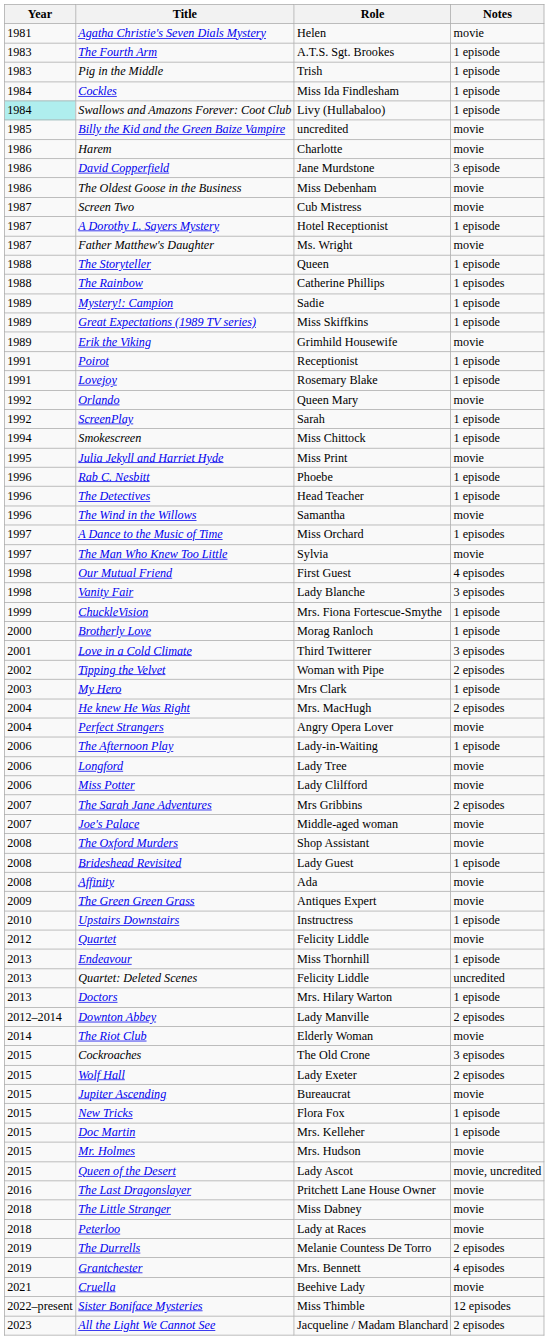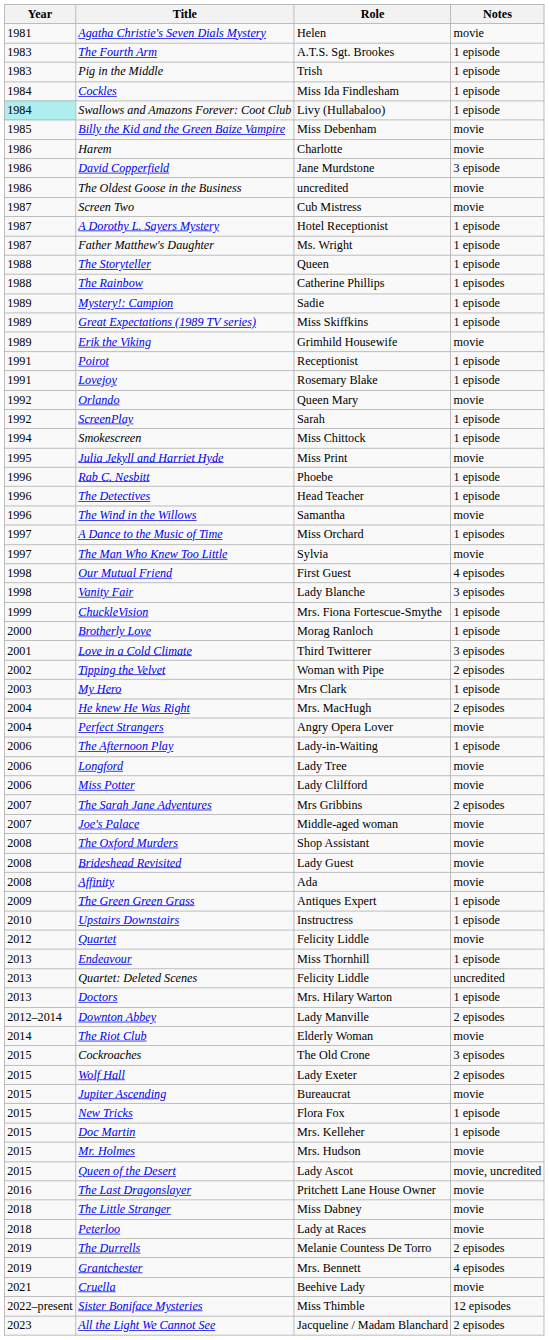 <table class="wikitable">
 <tr>
 <th>Year</th>
 <th>Title</th>
 <th>Role</th>
 <th>Notes</th>
 </tr>
 <tr>
 <td>1981</td>
 <td><a href='#'><em>Agatha Christie's Seven Dials Mystery</em></a></td>
 <td>Helen</td>
 <td>movie</td>
 </tr>
 <tr>
 <td>1983</td>
 <td><a href='#'><em>The Fourth Arm</em></a></td>
 <td>A.T.S. Sgt. Brookes</td>
 <td>1 episode</td>
 </tr>
 <tr>
 <td>1983</td>
 <td><em>Pig in the Middle</em></td>
 <td>Trish</td>
 <td>1 episode</td>
 </tr>
 <tr>
 <td>1984</td>
 <td><a href='#'><em>Cockles</em></a></td>
 <td>Miss Ida Findlesham</td>
 <td>1 episode</td>
 </tr>
 <tr>
 <td style="background: paleturquoise;">1984</td>
 <td><em>Swallows and Amazons Forever: Coot Club</em></td>
 <td>Livy (Hullabaloo)</td>
 <td>1 episode</td>
 </tr>
 <tr>
 <td>1985</td>
 <td><em><a href='#'>Billy the Kid and the Green Baize Vampire</a></em></td>
-<td>uncredited</td>
+<td>Miss Debenham</td>
 <td>movie</td>
 </tr>
 <tr>
 <td>1986</td>
 <td><em>Harem</em></td>
 <td>Charlotte</td>
 <td>movie</td>
 </tr>
 <tr>
 <td>1986</td>
 <td><a href='#'><em>David Copperfield</em></a></td>
 <td>Jane Murdstone</td>
 <td>3 episode</td>
 </tr>
 <tr>
 <td>1986</td>
 <td><em>The Oldest Goose in the Business</em></td>
-<td>Miss Debenham</td>
+<td>uncredited</td>
 <td>movie</td>
 </tr>
 <tr>
 <td>1987</td>
 <td><em>Screen Two</em></td>
 <td>Cub Mistress</td>
 <td>movie</td>
 </tr>
 <tr>
 <td>1987</td>
 <td><em><a href='#'>A Dorothy L. Sayers Mystery</a></em></td>
 <td>Hotel Receptionist</td>
 <td>1 episode</td>
 </tr>
 <tr>
 <td>1987</td>
 <td><em>Father Matthew's Daughter</em></td>
 <td>Ms. Wright</td>
-<td>movie</td>
+<td>1 episode</td>
 </tr>
 <tr>
 <td>1988</td>
 <td><a href='#'><em>The Storyteller</em></a></td>
 <td>Queen</td>
 <td>1 episode</td>
 </tr>
 <tr>
 <td>1988</td>
 <td><em><a href='#'>The Rainbow</a></em></td>
 <td>Catherine Phillips</td>
 <td>1 episodes</td>
 </tr>
 <tr>
 <td>1989</td>
 <td><em><a href='#'>Mystery!: Campion</a></em></td>
 <td>Sadie</td>
 <td>1 episode</td>
 </tr>
 <tr>
 <td>1989</td>
 <td><em><a href='#'>Great Expectations (1989 TV series)</a></em></td>
 <td>Miss Skiffkins</td>
 <td>1 episode</td>
 </tr>
 <tr>
 <td>1989</td>
 <td><em><a href='#'>Erik the Viking</a></em></td>
 <td>Grimhild Housewife</td>
 <td>movie</td>
 </tr>
 <tr>
 <td>1991</td>
 <td><a href='#'><em>Poirot</em></a></td>
 <td>Receptionist</td>
 <td>1 episode</td>
 </tr>
 <tr>
 <td>1991</td>
 <td><em><a href='#'>Lovejoy</a></em></td>
 <td>Rosemary Blake</td>
 <td>1 episode</td>
 </tr>
 <tr>
 <td>1992</td>
 <td><a href='#'><em>Orlando</em></a></td>
 <td>Queen Mary</td>
 <td>movie</td>
 </tr>
 <tr>
 <td>1992</td>
 <td><em><a href='#'>ScreenPlay</a></em></td>
 <td>Sarah</td>
 <td>1 episode</td>
 </tr>
 <tr>
 <td>1994</td>
 <td><em>Smokescreen</em></td>
 <td>Miss Chittock</td>
 <td>1 episode</td>
 </tr>
 <tr>
 <td>1995</td>
 <td><em><a href='#'>Julia Jekyll and Harriet Hyde</a></em></td>
 <td>Miss Print</td>
 <td>movie</td>
 </tr>
 <tr>
 <td>1996</td>
 <td><em><a href='#'>Rab C. Nesbitt</a></em></td>
 <td>Phoebe</td>
 <td>1 episode</td>
 </tr>
 <tr>
 <td>1996</td>
 <td><a href='#'><em>The Detectives</em></a></td>
 <td>Head Teacher</td>
 <td>1 episode</td>
 </tr>
 <tr>
 <td>1996</td>
 <td><a href='#'><em>The Wind in the Willows</em></a></td>
 <td>Samantha</td>
 <td>movie</td>
 </tr>
 <tr>
 <td>1997</td>
 <td><a href='#'><em>A Dance to the Music of Time</em></a></td>
 <td>Miss Orchard</td>
 <td>1 episodes</td>
 </tr>
 <tr>
 <td>1997</td>
 <td><em><a href='#'>The Man Who Knew Too Little</a></em></td>
 <td>Sylvia</td>
 <td>movie</td>
 </tr>
 <tr>
 <td>1998</td>
 <td><a href='#'><em>Our Mutual Friend</em></a></td>
 <td>First Guest</td>
 <td>4 episodes</td>
 </tr>
 <tr>
 <td>1998</td>
 <td><a href='#'><em>Vanity Fair</em></a></td>
 <td>Lady Blanche</td>
 <td>3 episodes</td>
 </tr>
 <tr>
 <td>1999</td>
 <td><em><a href='#'>ChuckleVision</a></em></td>
 <td>Mrs. Fiona Fortescue-Smythe</td>
 <td>1 episode</td>
 </tr>
 <tr>
 <td>2000</td>
 <td><a href='#'><em>Brotherly Love</em></a></td>
 <td>Morag Ranloch</td>
 <td>1 episode</td>
 </tr>
 <tr>
 <td>2001</td>
 <td><a href='#'><em>Love in a Cold Climate</em></a></td>
 <td>Third Twitterer</td>
 <td>3 episodes</td>
 </tr>
 <tr>
 <td>2002</td>
 <td><a href='#'><em>Tipping the Velvet</em></a></td>
 <td>Woman with Pipe</td>
 <td>2 episodes</td>
 </tr>
 <tr>
 <td>2003</td>
 <td><a href='#'><em>My Hero</em></a></td>
 <td>Mrs Clark</td>
 <td>1 episode</td>
 </tr>
 <tr>
 <td>2004</td>
 <td><a href='#'><em>He knew He Was Right</em></a></td>
 <td>Mrs. MacHugh</td>
 <td>2 episodes</td>
 </tr>
 <tr>
 <td>2004</td>
 <td><a href='#'><em>Perfect Strangers</em></a></td>
 <td>Angry Opera Lover</td>
 <td>movie</td>
 </tr>
 <tr>
 <td>2006</td>
 <td><em><a href='#'>The Afternoon Play</a></em></td>
 <td>Lady-in-Waiting</td>
 <td>1 episode</td>
 </tr>
 <tr>
 <td>2006</td>
 <td><a href='#'><em>Longford</em></a></td>
 <td>Lady Tree</td>
 <td>movie</td>
 </tr>
 <tr>
 <td>2006</td>
 <td><em><a href='#'>Miss Potter</a></em></td>
 <td>Lady Clilfford</td>
 <td>movie</td>
 </tr>
 <tr>
 <td>2007</td>
 <td><em><a href='#'>The Sarah Jane Adventures</a></em></td>
 <td>Mrs Gribbins</td>
 <td>2 episodes</td>
 </tr>
 <tr>
 <td>2007</td>
 <td><em><a href='#'>Joe's Palace</a></em></td>
 <td>Middle-aged woman</td>
 <td>movie</td>
 </tr>
 <tr>
 <td>2008</td>
 <td><a href='#'><em>The Oxford Murders</em></a></td>
 <td>Shop Assistant</td>
 <td>movie</td>
 </tr>
 <tr>
 <td>2008</td>
 <td><a href='#'><em>Brideshead Revisited</em></a></td>
 <td>Lady Guest</td>
-<td>1 episode</td>
+<td>movie</td>
 </tr>
 <tr>
 <td>2008</td>
 <td><a href='#'><em>Affinity</em></a></td>
 <td>Ada</td>
 <td>movie</td>
 </tr>
 <tr>
 <td>2009</td>
 <td><em><a href='#'>The Green Green Grass</a></em></td>
 <td>Antiques Expert</td>
-<td>movie</td>
+<td>1 episode</td>
 </tr>
 <tr>
 <td>2010</td>
 <td><a href='#'><em>Upstairs Downstairs</em></a></td>
 <td>Instructress</td>
 <td>1 episode</td>
 </tr>
 <tr>
 <td>2012</td>
 <td><a href='#'><em>Quartet</em></a></td>
 <td>Felicity Liddle</td>
 <td>movie</td>
 </tr>
 <tr>
 <td>2013</td>
 <td><a href='#'><em>Endeavour</em></a></td>
 <td>Miss Thornhill</td>
 <td>1 episode</td>
 </tr>
 <tr>
 <td>2013</td>
 <td><em>Quartet: Deleted Scenes</em></td>
 <td>Felicity Liddle</td>
 <td>uncredited</td>
 </tr>
 <tr>
 <td>2013</td>
 <td><a href='#'><em>Doctors</em></a></td>
 <td>Mrs. Hilary Warton</td>
 <td>1 episode</td>
 </tr>
 <tr>
 <td>2012–2014</td>
 <td><em><a href='#'>Downton Abbey</a></em></td>
 <td>Lady Manville</td>
 <td>2 episodes</td>
 </tr>
 <tr>
 <td>2014</td>
 <td><em><a href='#'>The Riot Club</a></em></td>
 <td>Elderly Woman</td>
 <td>movie</td>
 </tr>
 <tr>
 <td>2015</td>
 <td><em>Cockroaches</em></td>
 <td>The Old Crone</td>
 <td>3 episodes</td>
 </tr>
 <tr>
 <td>2015</td>
 <td><a href='#'><em>Wolf Hall</em></a></td>
 <td>Lady Exeter</td>
 <td>2 episodes</td>
 </tr>
 <tr>
 <td>2015</td>
 <td><em><a href='#'>Jupiter Ascending</a></em></td>
 <td>Bureaucrat</td>
 <td>movie</td>
 </tr>
 <tr>
 <td>2015</td>
 <td><em><a href='#'>New Tricks</a></em></td>
 <td>Flora Fox</td>
 <td>1 episode</td>
 </tr>
 <tr>
 <td>2015</td>
 <td><em><a href='#'>Doc Martin</a></em></td>
 <td>Mrs. Kelleher</td>
 <td>1 episode</td>
 </tr>
 <tr>
 <td>2015</td>
 <td><em><a href='#'>Mr. Holmes</a></em></td>
 <td>Mrs. Hudson</td>
 <td>movie</td>
 </tr>
 <tr>
 <td>2015</td>
 <td><a href='#'><em>Queen of the Desert</em></a></td>
 <td>Lady Ascot</td>
 <td>movie, uncredited</td>
 </tr>
 <tr>
 <td>2016</td>
 <td><em><a href='#'>The Last Dragonslayer</a></em></td>
 <td>Pritchett Lane House Owner</td>
 <td>movie</td>
 </tr>
 <tr>
 <td>2018</td>
 <td><a href='#'><em>The Little Stranger</em></a></td>
 <td>Miss Dabney</td>
 <td>movie</td>
 </tr>
 <tr>
 <td>2018</td>
 <td><a href='#'><em>Peterloo</em></a></td>
 <td>Lady at Races</td>
 <td>movie</td>
 </tr>
 <tr>
 <td>2019</td>
 <td><em><a href='#'>The Durrells</a></em></td>
 <td>Melanie Countess De Torro</td>
 <td>2 episodes</td>
 </tr>
 <tr>
 <td>2019</td>
 <td><a href='#'><em>Grantchester</em></a></td>
 <td>Mrs. Bennett</td>
 <td>4 episodes</td>
 </tr>
 <tr>
 <td>2021</td>
 <td><a href='#'><em>Cruella</em></a></td>
 <td>Beehive Lady</td>
 <td>movie</td>
 </tr>
 <tr>
 <td>2022–present</td>
 <td><em><a href='#'>Sister Boniface Mysteries</a></em></td>
 <td>Miss Thimble</td>
 <td>12 episodes</td>
 </tr>
 <tr>
 <td>2023</td>
 <td><a href='#'><em>All the Light We Cannot See</em></a></td>
 <td>Jacqueline / Madam Blanchard</td>
 <td>2 episodes</td>
 </tr>
 </table>
